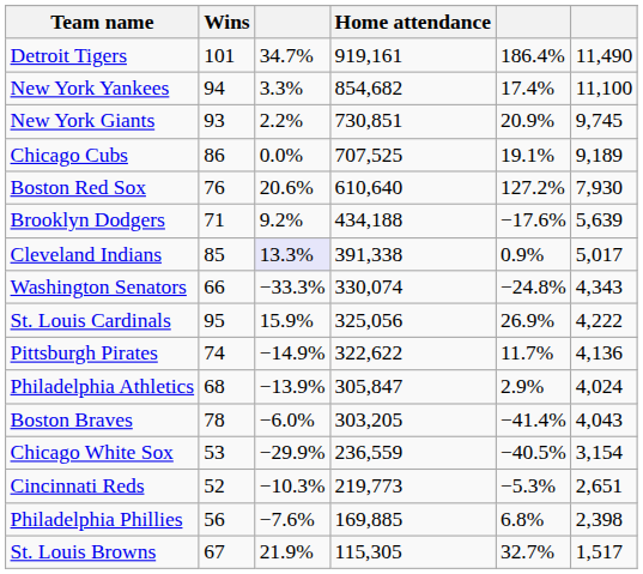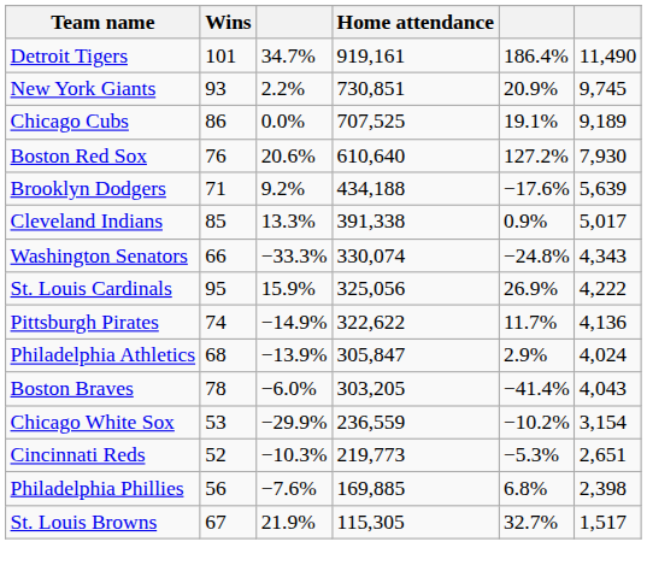 <table class="wikitable sortable">
 <tr style="text-align:center; font-size:larger;">
 </tr>
 <tr>
 <th>Team name</th>
 <th>Wins</th>
 <th></th>
 <th>Home attendance</th>
 <th></th>
 <th></th>
 </tr>
 <tr>
 <td><a href='#'>Detroit Tigers</a></td>
 <td>101</td>
 <td>34.7%</td>
 <td>919,161</td>
 <td>186.4%</td>
 <td>11,490</td>
-</tr>
-<tr>
-<td><a href='#'>New York Yankees</a></td>
-<td>94</td>
-<td>3.3%</td>
-<td>854,682</td>
-<td>17.4%</td>
-<td>11,100</td>
 </tr>
 <tr>
 <td><a href='#'>New York Giants</a></td>
 <td>93</td>
 <td>2.2%</td>
 <td>730,851</td>
 <td>20.9%</td>
 <td>9,745</td>
 </tr>
 <tr>
 <td><a href='#'>Chicago Cubs</a></td>
 <td>86</td>
 <td>0.0%</td>
 <td>707,525</td>
 <td>19.1%</td>
 <td>9,189</td>
 </tr>
 <tr>
 <td><a href='#'>Boston Red Sox</a></td>
 <td>76</td>
 <td>20.6%</td>
 <td>610,640</td>
 <td>127.2%</td>
 <td>7,930</td>
 </tr>
 <tr>
 <td><a href='#'>Brooklyn Dodgers</a></td>
 <td>71</td>
 <td>9.2%</td>
 <td>434,188</td>
 <td>−17.6%</td>
 <td>5,639</td>
 </tr>
 <tr>
 <td><a href='#'>Cleveland Indians</a></td>
 <td>85</td>
-<td style="background: lavender;">13.3%</td>
+<td>13.3%</td>
 <td>391,338</td>
 <td>0.9%</td>
 <td>5,017</td>
 </tr>
 <tr>
 <td><a href='#'>Washington Senators</a></td>
 <td>66</td>
 <td>−33.3%</td>
 <td>330,074</td>
 <td>−24.8%</td>
 <td>4,343</td>
 </tr>
 <tr>
 <td><a href='#'>St. Louis Cardinals</a></td>
 <td>95</td>
 <td>15.9%</td>
 <td>325,056</td>
 <td>26.9%</td>
 <td>4,222</td>
 </tr>
 <tr>
 <td><a href='#'>Pittsburgh Pirates</a></td>
 <td>74</td>
 <td>−14.9%</td>
 <td>322,622</td>
 <td>11.7%</td>
 <td>4,136</td>
 </tr>
 <tr>
 <td><a href='#'>Philadelphia Athletics</a></td>
 <td>68</td>
 <td>−13.9%</td>
 <td>305,847</td>
 <td>2.9%</td>
 <td>4,024</td>
 </tr>
 <tr>
 <td><a href='#'>Boston Braves</a></td>
 <td>78</td>
 <td>−6.0%</td>
 <td>303,205</td>
 <td>−41.4%</td>
 <td>4,043</td>
 </tr>
 <tr>
 <td><a href='#'>Chicago White Sox</a></td>
 <td>53</td>
 <td>−29.9%</td>
 <td>236,559</td>
-<td>−40.5%</td>
+<td>−10.2%</td>
 <td>3,154</td>
 </tr>
 <tr>
 <td><a href='#'>Cincinnati Reds</a></td>
 <td>52</td>
 <td>−10.3%</td>
 <td>219,773</td>
 <td>−5.3%</td>
 <td>2,651</td>
 </tr>
 <tr>
 <td><a href='#'>Philadelphia Phillies</a></td>
 <td>56</td>
 <td>−7.6%</td>
 <td>169,885</td>
 <td>6.8%</td>
 <td>2,398</td>
 </tr>
 <tr>
 <td><a href='#'>St. Louis Browns</a></td>
 <td>67</td>
 <td>21.9%</td>
 <td>115,305</td>
 <td>32.7%</td>
 <td>1,517</td>
 </tr>
 </table>
